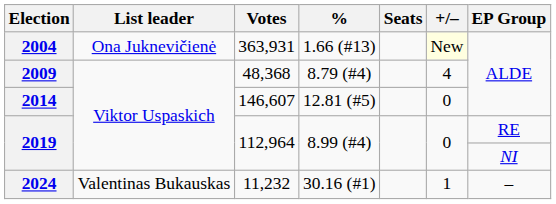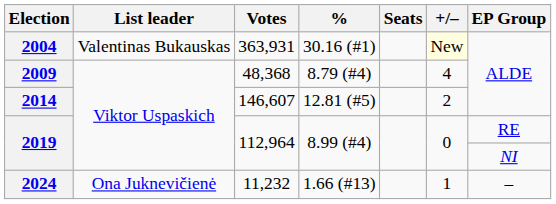 <table class=wikitable style="text-align:center;">
 <tr>
 <th>Election</th>
 <th>List leader</th>
 <th>Votes</th>
 <th>%</th>
 <th>Seats</th>
 <th>+/–</th>
 <th>EP Group</th>
 </tr>
 <tr>
 <th><a href='#'>2004</a></th>
-<td><a href='#'>Ona Juknevičienė</a></td>
+<td>Valentinas Bukauskas</td>
 <td>363,931</td>
-<td>1.66 (#13)</td>
+<td>30.16 (#1)</td>
 <td></td>
 <td style="background: lightyellow;">New</td>
 <td rowspan=3><a href='#'>ALDE</a></td>
 </tr>
 <tr>
 <th><a href='#'>2009</a></th>
 <td rowspan=4><a href='#'>Viktor Uspaskich</a></td>
 <td>48,368</td>
 <td>8.79 (#4)</td>
 <td></td>
 <td> 4</td>
 </tr>
 <tr>
 <th><a href='#'>2014</a></th>
 <td>146,607</td>
 <td>12.81 (#5)</td>
 <td></td>
-<td> 0</td>
+<td> 2</td>
 </tr>
 <tr>
 <th rowspan=2><a href='#'>2019</a></th>
 <td rowspan=2>112,964</td>
 <td rowspan=2>8.99 (#4)</td>
 <td rowspan=2></td>
 <td rowspan=2> 0</td>
 <td><a href='#'>RE</a> </td>
 </tr>
 <tr>
 <td><em><a href='#'>NI</a></em> </td>
 </tr>
 <tr>
 <th><a href='#'>2024</a></th>
-<td>Valentinas Bukauskas</td>
+<td><a href='#'>Ona Juknevičienė</a></td>
 <td>11,232</td>
-<td>30.16 (#1)</td>
+<td>1.66 (#13)</td>
 <td></td>
 <td> 1</td>
 <td>–</td>
 </tr>
 </table>
